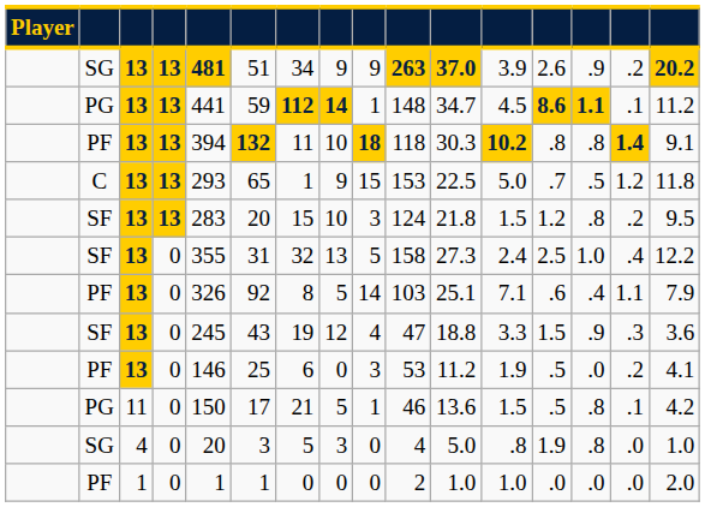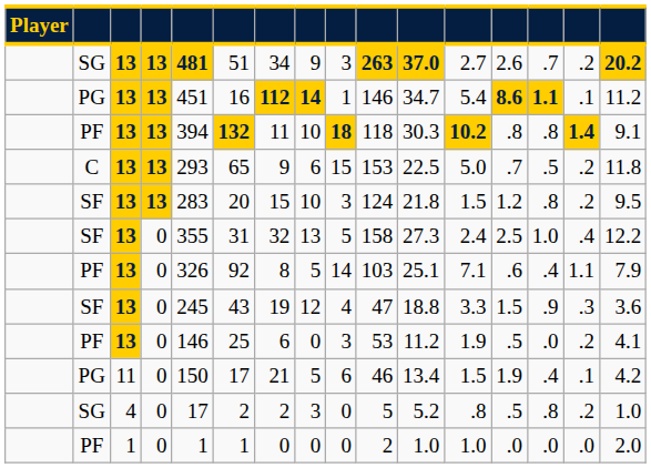 <table class="wikitable sortable" style="font-size: 95%; text-align:right;">
 <tr>
 <th style="background:#041E42; color:#FFCD00; border-top:#FFCD00 3px solid; border-bottom:#FFCD00 3px solid;">Player</th>
 <th style="background:#041E42; color:#FFCD00; border-top:#FFCD00 3px solid; border-bottom:#FFCD00 3px solid;"></th>
 <th style="background:#041E42; color:#FFCD00; border-top:#FFCD00 3px solid; border-bottom:#FFCD00 3px solid;"></th>
 <th style="background:#041E42; color:#FFCD00; border-top:#FFCD00 3px solid; border-bottom:#FFCD00 3px solid;"></th>
 <th style="background:#041E42; color:#FFCD00; border-top:#FFCD00 3px solid; border-bottom:#FFCD00 3px solid;"></th>
 <th style="background:#041E42; color:#FFCD00; border-top:#FFCD00 3px solid; border-bottom:#FFCD00 3px solid;"></th>
 <th style="background:#041E42; color:#FFCD00; border-top:#FFCD00 3px solid; border-bottom:#FFCD00 3px solid;"></th>
 <th style="background:#041E42; color:#FFCD00; border-top:#FFCD00 3px solid; border-bottom:#FFCD00 3px solid;"></th>
 <th style="background:#041E42; color:#FFCD00; border-top:#FFCD00 3px solid; border-bottom:#FFCD00 3px solid;"></th>
 <th style="background:#041E42; color:#FFCD00; border-top:#FFCD00 3px solid; border-bottom:#FFCD00 3px solid;"></th>
 <th style="background:#041E42; color:#FFCD00; border-top:#FFCD00 3px solid; border-bottom:#FFCD00 3px solid;"></th>
 <th style="background:#041E42; color:#FFCD00; border-top:#FFCD00 3px solid; border-bottom:#FFCD00 3px solid;"></th>
 <th style="background:#041E42; color:#FFCD00; border-top:#FFCD00 3px solid; border-bottom:#FFCD00 3px solid;"></th>
 <th style="background:#041E42; color:#FFCD00; border-top:#FFCD00 3px solid; border-bottom:#FFCD00 3px solid;"></th>
 <th style="background:#041E42; color:#FFCD00; border-top:#FFCD00 3px solid; border-bottom:#FFCD00 3px solid;"></th>
 <th style="background:#041E42; color:#FFCD00; border-top:#FFCD00 3px solid; border-bottom:#FFCD00 3px solid;"></th>
 </tr>
 <tr>
 <td style="text-align:left;"></td>
 <td style="text-align:center;">SG</td>
 <td style="background:#FFCD00; color:#041E42;"><strong>13</strong></td>
 <td style="background:#FFCD00; color:#041E42;"><strong>13</strong></td>
 <td style="background:#FFCD00; color:#041E42;"><strong>481</strong></td>
 <td>51</td>
 <td>34</td>
 <td>9</td>
-<td>9</td>
+<td>3</td>
 <td style="background:#FFCD00; color:#041E42;"><strong>263</strong></td>
 <td style="background:#FFCD00; color:#041E42;"><strong>37.0</strong></td>
-<td>3.9</td>
+<td>2.7</td>
 <td>2.6</td>
-<td>.9</td>
+<td>.7</td>
 <td>.2</td>
 <td style="background:#FFCD00; color:#041E42;"><strong>20.2</strong></td>
 </tr>
 <tr>
 <td style="text-align:left;"></td>
 <td style="text-align:center;">PG</td>
 <td style="background:#FFCD00; color:#041E42;"><strong>13</strong></td>
 <td style="background:#FFCD00; color:#041E42;"><strong>13</strong></td>
-<td>441</td>
-<td>59</td>
+<td>451</td>
+<td>16</td>
 <td style="background:#FFCD00; color:#041E42;"><strong>112</strong></td>
 <td style="background:#FFCD00; color:#041E42;"><strong>14</strong></td>
 <td>1</td>
-<td>148</td>
+<td>146</td>
 <td>34.7</td>
-<td>4.5</td>
+<td>5.4</td>
 <td style="background:#FFCD00; color:#041E42;"><strong>8.6</strong></td>
 <td style="background:#FFCD00; color:#041E42;"><strong>1.1</strong></td>
 <td>.1</td>
 <td>11.2</td>
 </tr>
 <tr>
 <td style="text-align:left;"></td>
 <td style="text-align:center;">PF</td>
 <td style="background:#FFCD00; color:#041E42;"><strong>13</strong></td>
 <td style="background:#FFCD00; color:#041E42;"><strong>13</strong></td>
 <td>394</td>
 <td style="background:#FFCD00; color:#041E42;"><strong>132</strong></td>
 <td>11</td>
 <td>10</td>
 <td style="background:#FFCD00; color:#041E42;"><strong>18</strong></td>
 <td>118</td>
 <td>30.3</td>
 <td style="background:#FFCD00; color:#041E42;"><strong>10.2</strong></td>
 <td>.8</td>
 <td>.8</td>
 <td style="background:#FFCD00; color:#041E42;"><strong>1.4</strong></td>
 <td>9.1</td>
 </tr>
 <tr>
 <td style="text-align:left;"></td>
 <td style="text-align:center;">C</td>
 <td style="background:#FFCD00; color:#041E42;"><strong>13</strong></td>
 <td style="background:#FFCD00; color:#041E42;"><strong>13</strong></td>
 <td>293</td>
 <td>65</td>
-<td>1</td>
 <td>9</td>
+<td>6</td>
 <td>15</td>
 <td>153</td>
 <td>22.5</td>
 <td>5.0</td>
 <td>.7</td>
 <td>.5</td>
-<td>1.2</td>
+<td>.2</td>
 <td>11.8</td>
 </tr>
 <tr>
 <td style="text-align:left;"></td>
 <td style="text-align:center;">SF</td>
 <td style="background:#FFCD00; color:#041E42;"><strong>13</strong></td>
 <td style="background:#FFCD00; color:#041E42;"><strong>13</strong></td>
 <td>283</td>
 <td>20</td>
 <td>15</td>
 <td>10</td>
 <td>3</td>
 <td>124</td>
 <td>21.8</td>
 <td>1.5</td>
 <td>1.2</td>
 <td>.8</td>
 <td>.2</td>
 <td>9.5</td>
 </tr>
 <tr>
 <td style="text-align:left;"></td>
 <td style="text-align:center;">SF</td>
 <td style="background:#FFCD00; color:#041E42;"><strong>13</strong></td>
 <td>0</td>
 <td>355</td>
 <td>31</td>
 <td>32</td>
 <td>13</td>
 <td>5</td>
 <td>158</td>
 <td>27.3</td>
 <td>2.4</td>
 <td>2.5</td>
 <td>1.0</td>
 <td>.4</td>
 <td>12.2</td>
 </tr>
 <tr>
 <td style="text-align:left;"></td>
 <td style="text-align:center;">PF</td>
 <td style="background:#FFCD00; color:#041E42;"><strong>13</strong></td>
 <td>0</td>
 <td>326</td>
 <td>92</td>
 <td>8</td>
 <td>5</td>
 <td>14</td>
 <td>103</td>
 <td>25.1</td>
 <td>7.1</td>
 <td>.6</td>
 <td>.4</td>
 <td>1.1</td>
 <td>7.9</td>
 </tr>
 <tr>
 <td style="text-align:left;"></td>
 <td style="text-align:center;">SF</td>
 <td style="background:#FFCD00; color:#041E42;"><strong>13</strong></td>
 <td>0</td>
 <td>245</td>
 <td>43</td>
 <td>19</td>
 <td>12</td>
 <td>4</td>
 <td>47</td>
 <td>18.8</td>
 <td>3.3</td>
 <td>1.5</td>
 <td>.9</td>
 <td>.3</td>
 <td>3.6</td>
 </tr>
 <tr>
 <td style="text-align:left;"></td>
 <td style="text-align:center;">PF</td>
 <td style="background:#FFCD00; color:#041E42;"><strong>13</strong></td>
 <td>0</td>
 <td>146</td>
 <td>25</td>
 <td>6</td>
 <td>0</td>
 <td>3</td>
 <td>53</td>
 <td>11.2</td>
 <td>1.9</td>
 <td>.5</td>
 <td>.0</td>
 <td>.2</td>
 <td>4.1</td>
 </tr>
 <tr>
 <td style="text-align:left;"></td>
 <td style="text-align:center;">PG</td>
 <td>11</td>
 <td>0</td>
 <td>150</td>
 <td>17</td>
 <td>21</td>
 <td>5</td>
-<td>1</td>
+<td>6</td>
 <td>46</td>
-<td>13.6</td>
+<td>13.4</td>
 <td>1.5</td>
-<td>.5</td>
-<td>.8</td>
+<td>1.9</td>
+<td>.4</td>
 <td>.1</td>
 <td>4.2</td>
 </tr>
 <tr>
 <td style="text-align:left;"></td>
 <td style="text-align:center;">SG</td>
 <td>4</td>
 <td>0</td>
-<td>20</td>
-<td>3</td>
-<td>5</td>
+<td>17</td>
+<td>2</td>
+<td>2</td>
 <td>3</td>
 <td>0</td>
-<td>4</td>
-<td>5.0</td>
+<td>5</td>
+<td>5.2</td>
 <td>.8</td>
-<td>1.9</td>
+<td>.5</td>
 <td>.8</td>
-<td>.0</td>
+<td>.2</td>
 <td>1.0</td>
 </tr>
 <tr>
 <td style="text-align:left;"></td>
 <td style="text-align:center;">PF</td>
 <td>1</td>
 <td>0</td>
 <td>1</td>
 <td>1</td>
 <td>0</td>
 <td>0</td>
 <td>0</td>
 <td>2</td>
 <td>1.0</td>
 <td>1.0</td>
 <td>.0</td>
 <td>.0</td>
 <td>.0</td>
 <td>2.0</td>
 </tr>
 </table>
